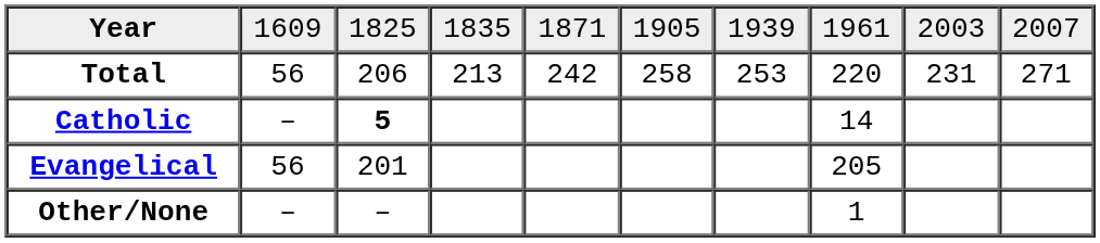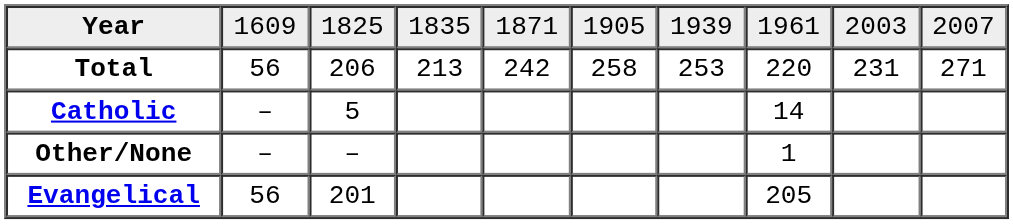 <table border="1" cellpadding="2" cellspacing="0" width="500">
 <tr bgcolor="#eeeeee" align="center">
 <td><strong>Year</strong></td>
 <td>1609</td>
 <td>1825</td>
 <td>1835</td>
 <td>1871</td>
 <td>1905</td>
 <td>1939</td>
 <td>1961</td>
 <td>2003</td>
 <td>2007</td>
 </tr>
 <tr align="center">
 <td><strong>Total</strong></td>
 <td>56</td>
 <td>206</td>
 <td>213</td>
 <td>242</td>
 <td>258</td>
 <td>253</td>
 <td>220</td>
 <td>231</td>
 <td>271</td>
 </tr>
 <tr align="center">
 <td><strong><a href='#'>Catholic</a></strong></td>
 <td>–</td>
-<td><strong>5</strong></td>
+<td>5</td>
 <td> </td>
 <td> </td>
 <td> </td>
 <td> </td>
 <td>14</td>
+<td> </td>
+<td> </td>
+</tr>
+<tr align="center">
+<td><strong>Other/None</strong></td>
+<td>–</td>
+<td>–</td>
+<td> </td>
+<td> </td>
+<td> </td>
+<td> </td>
+<td>1</td>
 <td> </td>
 <td> </td>
 </tr>
 <tr align="center">
 <td><strong><a href='#'>Evangelical</a></strong></td>
 <td>56</td>
 <td>201</td>
 <td> </td>
 <td> </td>
 <td> </td>
 <td> </td>
 <td>205</td>
 <td> </td>
 <td> </td>
 </tr>
-<tr align="center">
-<td><strong>Other/None</strong></td>
-<td>–</td>
-<td>–</td>
-<td> </td>
-<td> </td>
-<td> </td>
-<td> </td>
-<td>1</td>
-<td> </td>
-<td> </td>
-</tr>
 </table>
